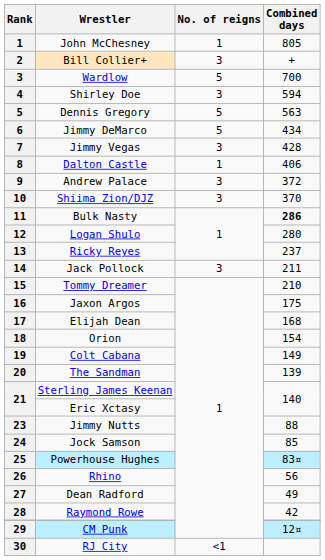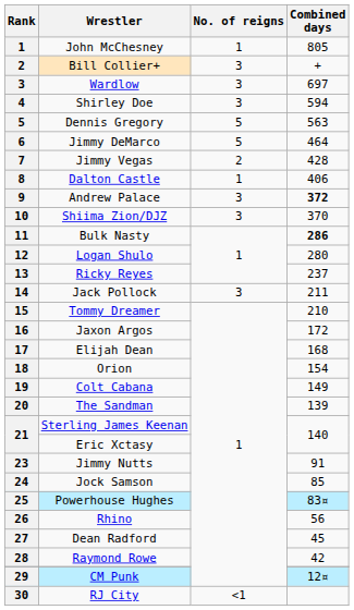 <table class="wikitable sortable" style="text-align: center">
 <tr>
 <th scope="col">Rank</th>
 <th scope="col">Wrestler</th>
 <th scope="col">No. of reigns</th>
 <th scope="col">Combined<br>days</th>
 </tr>
 <tr>
 <th>1</th>
 <td>John McChesney</td>
 <td>1</td>
 <td>805</td>
 </tr>
 <tr>
 <th>2</th>
 <td style="background:#ffe6bd;">Bill Collier+</td>
 <td>3</td>
 <td>+</td>
 </tr>
 <tr>
 <th>3</th>
 <td><a href='#'>Wardlow</a></td>
-<td>5</td>
-<td>700</td>
+<td>3</td>
+<td>697</td>
 </tr>
 <tr>
 <th>4</th>
 <td>Shirley Doe</td>
 <td>3</td>
 <td>594</td>
 </tr>
 <tr>
 <th>5</th>
 <td>Dennis Gregory</td>
 <td>5</td>
 <td>563</td>
 </tr>
 <tr>
 <th>6</th>
 <td>Jimmy DeMarco</td>
 <td>5</td>
-<td>434</td>
+<td>464</td>
 </tr>
 <tr>
 <th>7</th>
 <td>Jimmy Vegas</td>
-<td>3</td>
+<td>2</td>
 <td>428</td>
 </tr>
 <tr>
 <th>8</th>
 <td><a href='#'>Dalton Castle</a></td>
 <td>1</td>
 <td>406</td>
 </tr>
 <tr>
 <th>9</th>
 <td>Andrew Palace</td>
 <td>3</td>
-<td>372</td>
+<td><strong>372</strong></td>
 </tr>
 <tr>
 <th>10</th>
 <td><a href='#'>Shiima Zion/DJZ</a></td>
 <td>3</td>
 <td>370</td>
 </tr>
 <tr>
 <th>11</th>
 <td>Bulk Nasty</td>
 <td rowspan=3>1</td>
 <td><strong>286</strong></td>
 </tr>
 <tr>
 <th>12</th>
 <td><a href='#'>Logan Shulo</a></td>
 <td>280</td>
 </tr>
 <tr>
 <th>13</th>
 <td><a href='#'>Ricky Reyes</a></td>
 <td>237</td>
 </tr>
 <tr>
 <th>14</th>
 <td>Jack Pollock</td>
 <td>3</td>
 <td>211</td>
 </tr>
 <tr>
 <th>15</th>
 <td><a href='#'>Tommy Dreamer</a></td>
 <td rowspan=16>1</td>
 <td>210</td>
 </tr>
 <tr>
 <th>16</th>
 <td>Jaxon Argos</td>
-<td>175</td>
+<td>172</td>
 </tr>
 <tr>
 <th>17</th>
 <td>Elijah Dean</td>
 <td>168</td>
 </tr>
 <tr>
 <th>18</th>
 <td>Orion</td>
 <td>154</td>
 </tr>
 <tr>
 <th>19</th>
 <td><a href='#'>Colt Cabana</a></td>
 <td>149</td>
 </tr>
 <tr>
 <th>20</th>
 <td><a href='#'>The Sandman</a></td>
 <td>139</td>
 </tr>
 <tr>
 <th rowspan=2>21</th>
 <td><a href='#'>Sterling James Keenan</a></td>
 <td rowspan=2>140</td>
 </tr>
 <tr>
 <td>Eric Xctasy</td>
 </tr>
 <tr>
 <th>23</th>
 <td>Jimmy Nutts</td>
-<td>88</td>
+<td>91</td>
 </tr>
 <tr>
 <th>24</th>
 <td>Jock Samson</td>
 <td>85</td>
 </tr>
 <tr style="background-color:#bbeeff">
 <th>25</th>
 <td>Powerhouse Hughes</td>
 <td>83¤</td>
 </tr>
 <tr>
 <th>26</th>
 <td><a href='#'>Rhino</a></td>
 <td>56</td>
 </tr>
 <tr>
 <th>27</th>
 <td>Dean Radford</td>
-<td>49</td>
+<td>45</td>
 </tr>
 <tr>
 <th>28</th>
 <td><a href='#'>Raymond Rowe</a></td>
 <td>42</td>
 </tr>
 <tr>
 </tr>
 <tr style="background-color:#bbeeff">
 <th>29</th>
 <td style="background-color:#bbeeff"><a href='#'>CM Punk</a></td>
 <td>12¤</td>
 </tr>
 <tr>
 <th>30</th>
 <td><a href='#'>RJ City</a></td>
 <td><1</td>
 </tr>
 </table>
